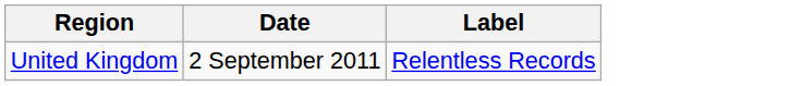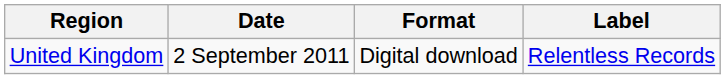 <table class=wikitable>
 <tr>
 <th>Region</th>
 <th>Date</th>
+<th>Format</th>
 <th>Label</th>
 </tr>
 <tr>
 <td><a href='#'>United Kingdom</a></td>
 <td>2 September 2011</td>
+<td>Digital download</td>
 <td><a href='#'>Relentless Records</a></td>
 </tr>
 </table>
